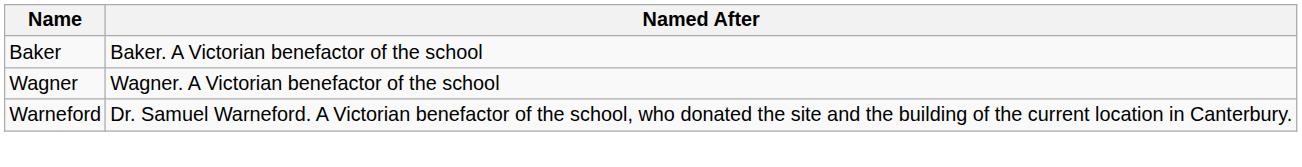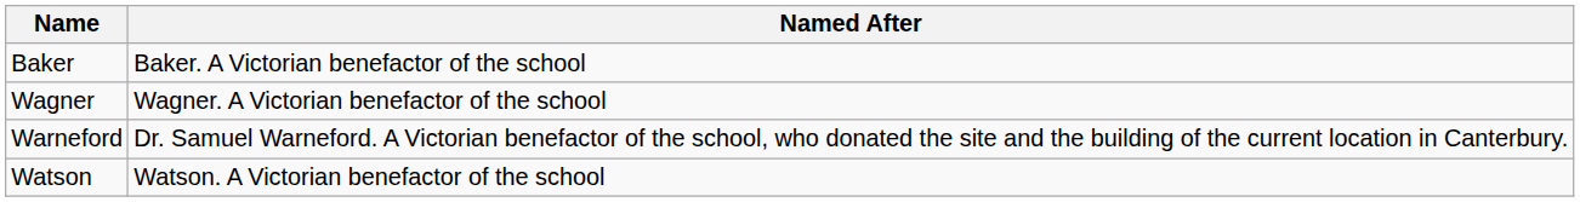 <table class="wikitable">
 <tr>
 <th>Name</th>
 <th>Named After</th>
 </tr>
 <tr>
 <td>Baker</td>
 <td>Baker. A Victorian benefactor of the school</td>
 </tr>
 <tr>
 <td>Wagner</td>
 <td>Wagner. A Victorian benefactor of the school</td>
 </tr>
 <tr>
 <td>Warneford</td>
 <td>Dr. Samuel Warneford. A Victorian benefactor of the school, who donated the site and the building of the current location in Canterbury.</td>
 </tr>
+<tr>
+<td>Watson</td>
+<td>Watson. A Victorian benefactor of the school</td>
+</tr>
 </table>
